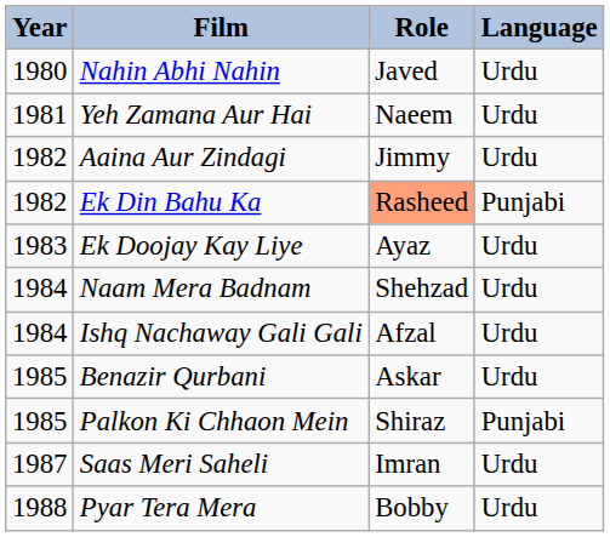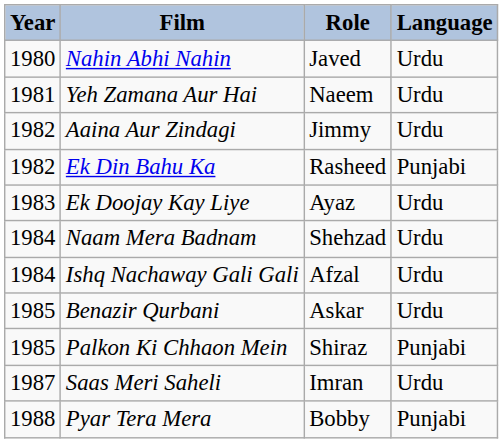 <table class="wikitable sortable plainrowheaders">
 <tr>
 <th style="background:#B0C4DE;">Year</th>
 <th style="background:#B0C4DE;">Film</th>
 <th style="background:#B0C4DE;">Role</th>
 <th style="background:#B0C4DE;">Language</th>
 </tr>
 <tr>
 <td>1980</td>
 <td><em><a href='#'>Nahin Abhi Nahin</a></em></td>
 <td>Javed</td>
 <td>Urdu</td>
 </tr>
 <tr>
 <td>1981</td>
 <td><em>Yeh Zamana Aur Hai</em></td>
 <td>Naeem</td>
 <td>Urdu</td>
 </tr>
 <tr>
 <td>1982</td>
 <td><em>Aaina Aur Zindagi</em></td>
 <td>Jimmy</td>
 <td>Urdu</td>
 </tr>
 <tr>
 <td>1982</td>
 <td><em><a href='#'>Ek Din Bahu Ka</a></em></td>
-<td style="background: lightsalmon;">Rasheed</td>
+<td>Rasheed</td>
 <td>Punjabi</td>
 </tr>
 <tr>
 <td>1983</td>
 <td><em>Ek Doojay Kay Liye</em></td>
 <td>Ayaz</td>
 <td>Urdu</td>
 </tr>
 <tr>
 <td>1984</td>
 <td><em>Naam Mera Badnam</em></td>
 <td>Shehzad</td>
 <td>Urdu</td>
 </tr>
 <tr>
 <td>1984</td>
 <td><em>Ishq Nachaway Gali Gali</em></td>
 <td>Afzal</td>
 <td>Urdu</td>
 </tr>
 <tr>
 <td>1985</td>
 <td><em>Benazir Qurbani</em></td>
 <td>Askar</td>
 <td>Urdu</td>
 </tr>
 <tr>
 <td>1985</td>
 <td><em>Palkon Ki Chhaon Mein</em></td>
 <td>Shiraz</td>
 <td>Punjabi</td>
 </tr>
 <tr>
 <td>1987</td>
 <td><em>Saas Meri Saheli</em></td>
 <td>Imran</td>
 <td>Urdu</td>
 </tr>
 <tr>
 <td>1988</td>
 <td><em>Pyar Tera Mera</em></td>
 <td>Bobby</td>
-<td>Urdu</td>
+<td>Punjabi</td>
 </tr>
 </table>
